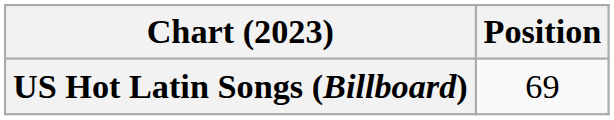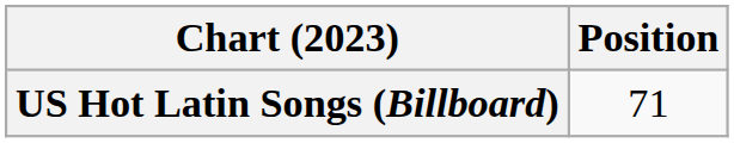 <table class="wikitable sortable plainrowheaders" style="text-align:center">
 <tr>
 <th scope="col">Chart (2023)</th>
 <th scope="col">Position</th>
 </tr>
 <tr>
 <th scope="row">US Hot Latin Songs (<em>Billboard</em>)</th>
-<td>69</td>
+<td>71</td>
 </tr>
 </table>
